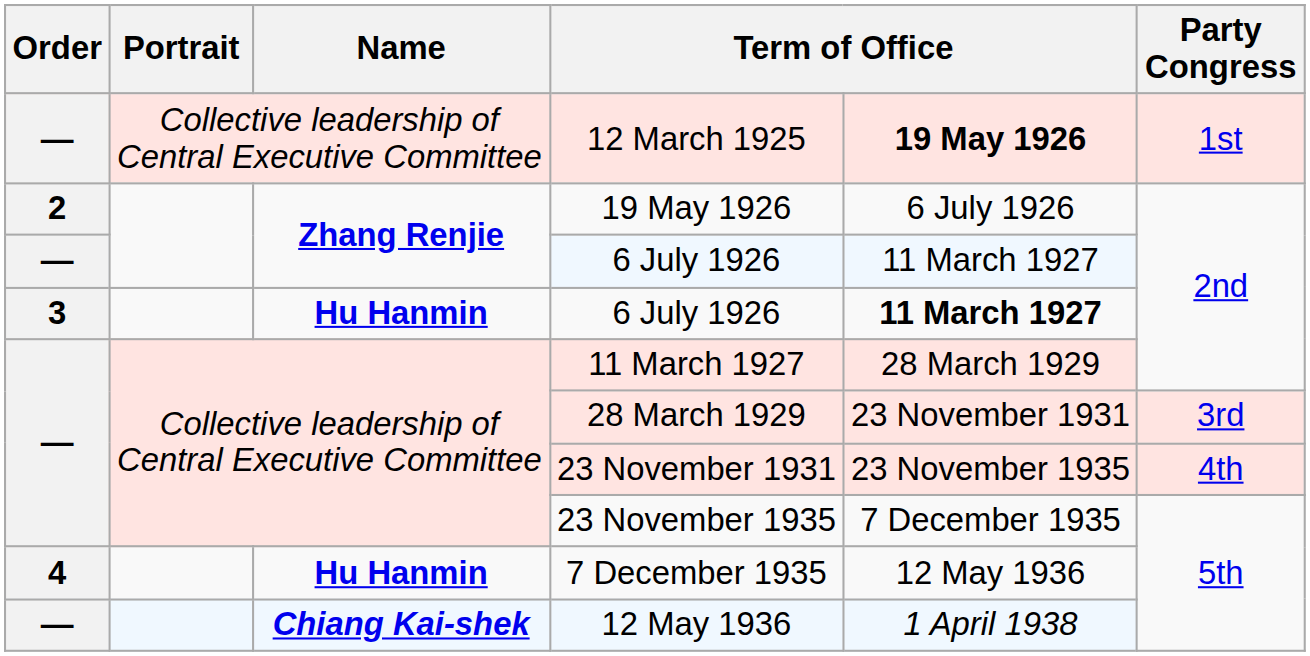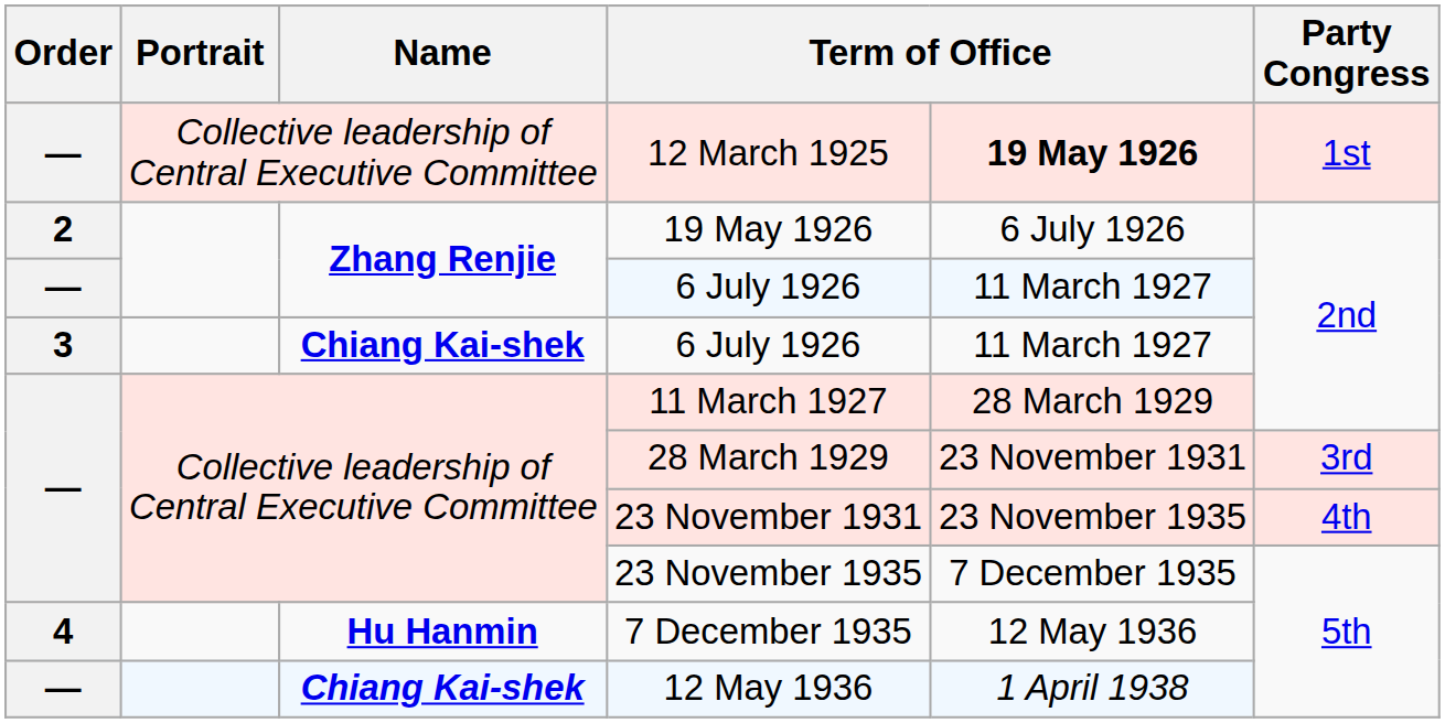 <table class="wikitable" style="text-align:center;">
 <tr>
 <th>Order</th>
 <th>Portrait</th>
 <th>Name</th>
 <th colspan="2">Term of Office</th>
 <th>Party<br>Congress</th>
 </tr>
 <tr style="background:#ffe4e1">
 <th>—</th>
 <td colspan="2"><em>Collective leadership of<br>Central Executive Committee</em></td>
 <td>12 March 1925</td>
 <td><strong>19 May 1926</strong></td>
 <td><a href='#'>1st</a></td>
 </tr>
 <tr>
 <th>2</th>
 <td rowspan="2"></td>
 <td rowspan="2"><strong><a href='#'>Zhang Renjie</a></strong></td>
 <td>19 May 1926</td>
 <td>6 July 1926</td>
 <td rowspan="4"><a href='#'>2nd</a></td>
 </tr>
 <tr style="background:#f0f8ff">
 <th>—</th>
 <td>6 July 1926</td>
 <td>11 March 1927</td>
 </tr>
 <tr>
 <th>3</th>
 <td></td>
-<td><strong><a href='#'>Hu Hanmin</a></strong></td>
+<td><strong><a href='#'>Chiang Kai-shek</a></strong></td>
 <td>6 July 1926</td>
-<td><strong>11 March 1927</strong></td>
+<td>11 March 1927</td>
 </tr>
 <tr style="background:#ffe4e1">
 <th rowspan="4">—</th>
 <td colspan="2" rowspan="4"><em>Collective leadership of<br>Central Executive Committee</em></td>
 <td>11 March 1927</td>
 <td>28 March 1929</td>
 </tr>
 <tr style="background:#ffe4e1">
 <td>28 March 1929</td>
 <td>23 November 1931</td>
 <td><a href='#'>3rd</a></td>
 </tr>
 <tr style="background:#ffe4e1">
 <td>23 November 1931</td>
 <td>23 November 1935</td>
 <td><a href='#'>4th</a></td>
 </tr>
 <tr>
 <td>23 November 1935</td>
 <td>7 December 1935</td>
 <td rowspan="3"><a href='#'>5th</a></td>
 </tr>
 <tr>
 <th>4</th>
 <td></td>
 <td><strong><a href='#'>Hu Hanmin</a></strong></td>
 <td>7 December 1935</td>
 <td>12 May 1936<br></td>
 </tr>
 <tr style="background:#f0f8ff">
 <th>—</th>
 <td></td>
 <td><strong><em><a href='#'>Chiang Kai-shek</a></em></strong></td>
 <td>12 May 1936</td>
 <td><em>1 April 1938</em></td>
 </tr>
 </table>
